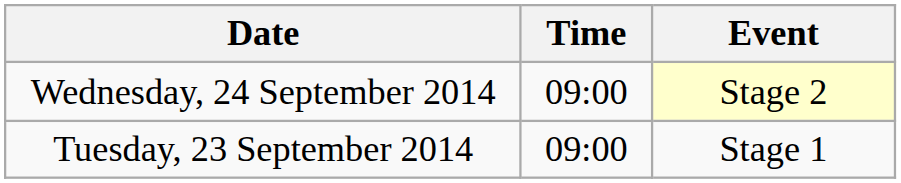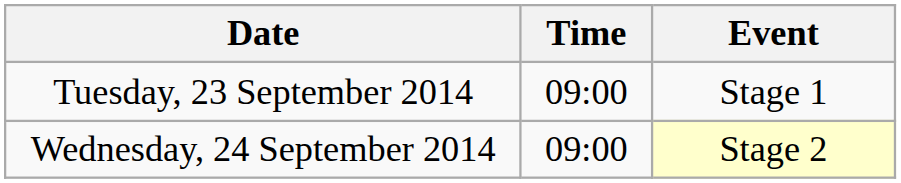 <table class = "wikitable" style="text-align:center;">
 <tr>
 <th width=220>Date</th>
 <th width=50>Time</th>
 <th width=100>Event</th>
 </tr>
 <tr>
+<td>Tuesday, 23 September 2014</td>
+<td>09:00</td>
+<td>Stage 1</td>
+</tr>
+<tr>
 <td>Wednesday, 24 September 2014</td>
 <td>09:00</td>
 <td bgcolor=ffffcc>Stage 2</td>
 </tr>
-<tr>
-<td>Tuesday, 23 September 2014</td>
-<td>09:00</td>
-<td>Stage 1</td>
-</tr>
 </table>
